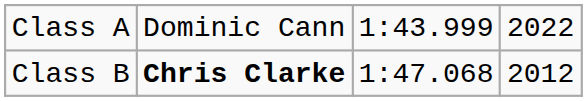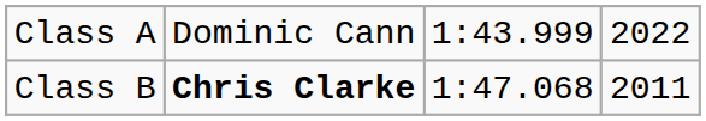 <table class="wikitable">
 <tr>
 <td>Class A</td>
 <td>Dominic Cann</td>
 <td align="center">1:43.999</td>
 <td align="center">2022</td>
 </tr>
 <tr>
 <td>Class B</td>
 <td><strong>Chris Clarke</strong></td>
 <td align="center">1:47.068</td>
-<td align="center">2012</td>
+<td align="center">2011</td>
 </tr>
 </table>
